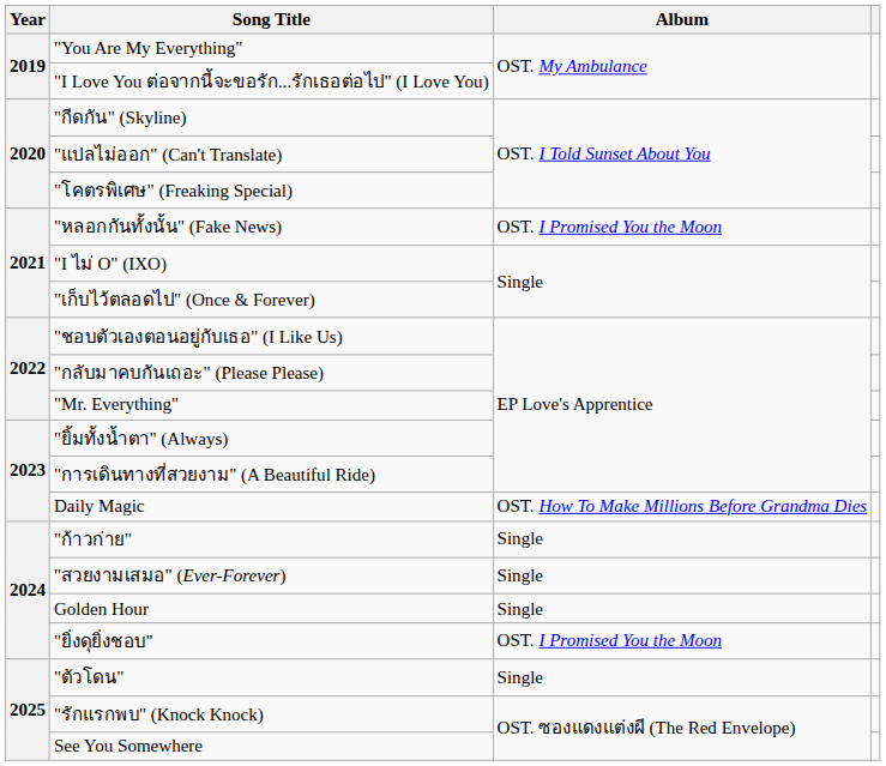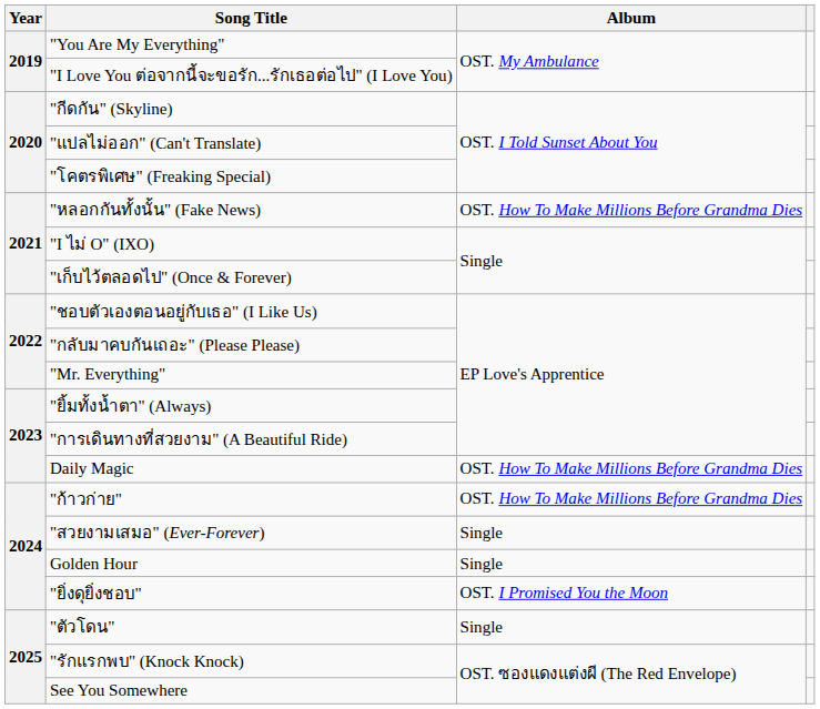 <table class="wikitable sortable plainrowheaders">
 <tr>
 <th scope="col">Year</th>
 <th scope="col">Song Title</th>
 <th scope="col" class="unsortable">Album</th>
 <th scope="col" class="unsortable"></th>
 </tr>
 <tr>
 <th scope="row" rowspan="2">2019</th>
 <td>"You Are My Everything"</td>
 <td rowspan="2">OST. <em><a href='#'>My Ambulance</a></em></td>
 <td style="text-align: center;" rowspan="2"></td>
 </tr>
 <tr>
 <td>"I Love You ต่อจากนี้จะขอรัก...รักเธอต่อไป" (I Love You)</td>
 </tr>
 <tr>
 <th scope="row" rowspan="3">2020</th>
 <td>"กีดกัน" (Skyline)</td>
 <td rowspan="3">OST. <em><a href='#'>I Told Sunset About You</a></em></td>
 <td style="text-align: center;"></td>
 </tr>
 <tr>
 <td>"แปลไม่ออก" (Can't Translate)</td>
 <td style="text-align: center;"></td>
 </tr>
 <tr>
 <td>"โคตรพิเศษ" (Freaking Special)</td>
 <td style="text-align: center;"></td>
 </tr>
 <tr>
 <th rowspan="3" scope="row">2021</th>
 <td>"หลอกกันทั้งนั้น" (Fake News)</td>
-<td>OST. <em><a href='#'>I Promised You the Moon</a></em></td>
+<td>OST. <em><a href='#'>How To Make Millions Before Grandma Dies</a></em></td>
 <td style="text-align: center;"></td>
 </tr>
 <tr>
 <td>"I ไม่ O" (IXO)</td>
 <td rowspan="2">Single</td>
 <td style="text-align: center;"></td>
 </tr>
 <tr>
 <td>"เก็บไว้ตลอดไป" (Once & Forever)</td>
 <td></td>
 </tr>
 <tr>
 <th scope="row" rowspan="3">2022</th>
 <td>"ชอบตัวเองตอนอยู่กับเธอ" (I Like Us)</td>
 <td rowspan="5">EP Love's Apprentice</td>
 <td></td>
 </tr>
 <tr>
 <td>"กลับมาคบกันเถอะ" (Please Please)</td>
 <td></td>
 </tr>
 <tr>
 <td>"Mr. Everything"</td>
 <td></td>
 </tr>
 <tr>
 <th scope="row" rowspan="3">2023</th>
 <td>"ยิ้มทั้งน้ำตา" (Always)</td>
 <td></td>
 </tr>
 <tr>
 <td>"การเดินทางที่สวยงาม" (A Beautiful Ride)</td>
 <td></td>
 </tr>
 <tr>
 <td>Daily Magic</td>
 <td>OST. <em><a href='#'>How To Make Millions Before Grandma Dies</a></em></td>
 </tr>
 <tr>
 <th scope="row" rowspan="4">2024</th>
 <td>"ก้าวก่าย"</td>
-<td>Single</td>
+<td>OST. <em><a href='#'>How To Make Millions Before Grandma Dies</a></em></td>
 <td></td>
 </tr>
 <tr>
 <td>"สวยงามเสมอ" (<em>Ever-Forever</em>)</td>
 <td>Single</td>
 <td></td>
 </tr>
 <tr>
 <td>Golden Hour</td>
 <td>Single</td>
 <td></td>
 </tr>
 <tr>
 <td>"ยิ่งดุยิ่งชอบ"</td>
 <td>OST. <em><a href='#'>I Promised You the Moon</a></em></td>
 <td></td>
 </tr>
 <tr>
 <th scope="row" rowspan="3">2025</th>
 <td>"ตัวโดน"</td>
 <td>Single</td>
 <td></td>
 </tr>
 <tr>
 <td>"รักแรกพบ" (Knock Knock)</td>
 <td rowspan="2">OST. ซองแดงแต่งผี (The Red Envelope)</td>
 <td></td>
 </tr>
 <tr>
 <td>See You Somewhere</td>
 <td></td>
 </tr>
 </table>
